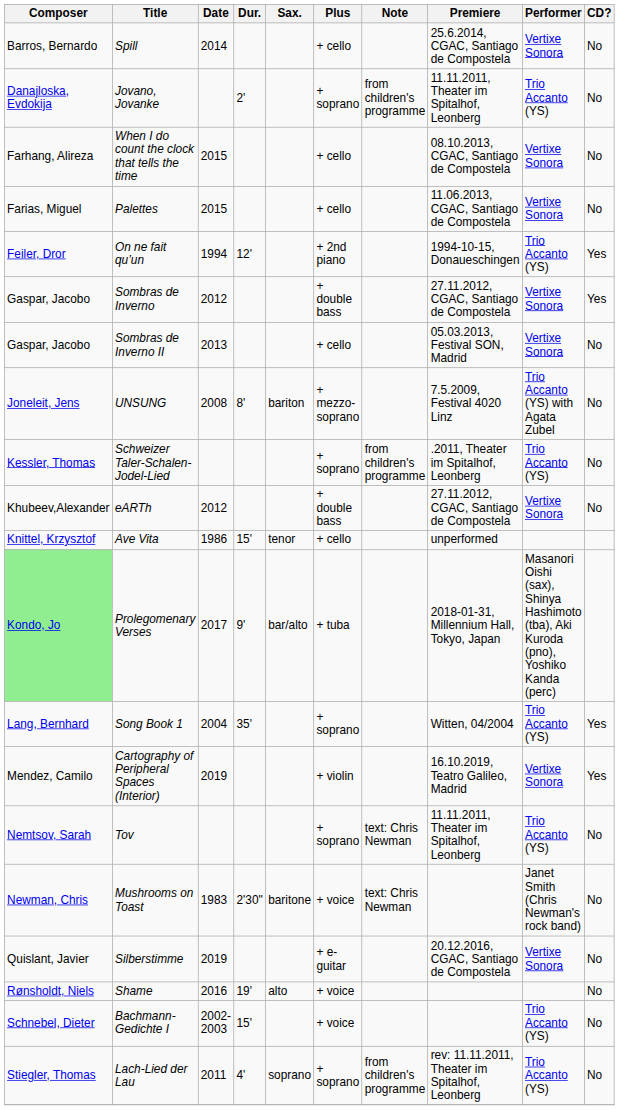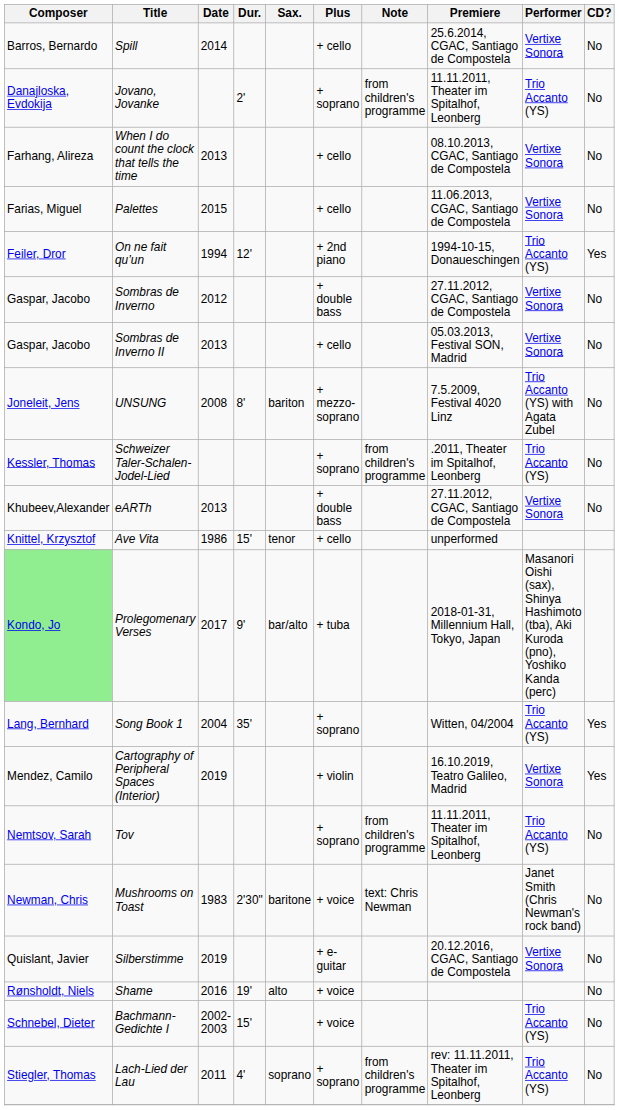 <table class="wikitable sortable">
 <tr>
 <th>Composer</th>
 <th>Title</th>
 <th>Date</th>
 <th>Dur.</th>
 <th>Sax.</th>
 <th>Plus</th>
 <th>Note</th>
 <th>Premiere</th>
 <th>Performer</th>
 <th>CD?</th>
 </tr>
 <tr>
 <td>Barros, Bernardo</td>
 <td><em>Spill</em></td>
 <td>2014</td>
 <td></td>
 <td></td>
 <td>+ cello</td>
 <td></td>
 <td>25.6.2014, CGAC, Santiago de Compostela</td>
 <td><a href='#'>Vertixe Sonora</a></td>
 <td>No</td>
 </tr>
 <tr>
 <td><a href='#'>Danajloska, Evdokija</a></td>
 <td><em>Jovano, Jovanke</em></td>
 <td></td>
 <td>2'</td>
 <td></td>
 <td>+ soprano</td>
 <td>from children's programme</td>
 <td>11.11.2011, Theater im Spitalhof, Leonberg</td>
 <td><a href='#'>Trio Accanto</a> (YS)</td>
 <td>No</td>
 </tr>
 <tr>
 <td>Farhang, Alireza</td>
 <td><em>When I do count the clock that tells the time</em></td>
-<td>2015</td>
+<td>2013</td>
 <td></td>
 <td></td>
 <td>+ cello</td>
 <td></td>
 <td>08.10.2013, CGAC, Santiago de Compostela</td>
 <td><a href='#'>Vertixe Sonora</a></td>
 <td>No</td>
 </tr>
 <tr>
 <td>Farias, Miguel</td>
 <td><em>Palettes</em></td>
 <td>2015</td>
 <td></td>
 <td></td>
 <td>+ cello</td>
 <td></td>
 <td>11.06.2013, CGAC, Santiago de Compostela</td>
 <td><a href='#'>Vertixe Sonora</a></td>
 <td>No</td>
 </tr>
 <tr>
 <td><a href='#'>Feiler, Dror</a></td>
 <td><em>On ne fait qu’un</em></td>
 <td>1994</td>
 <td>12'</td>
 <td></td>
 <td>+ 2nd piano</td>
 <td></td>
 <td>1994-10-15, Donaueschingen</td>
 <td><a href='#'>Trio Accanto</a> (YS)</td>
 <td>Yes</td>
 </tr>
 <tr>
 <td>Gaspar, Jacobo</td>
 <td><em>Sombras de Inverno</em></td>
 <td>2012</td>
 <td></td>
 <td></td>
 <td>+ double bass</td>
 <td></td>
 <td>27.11.2012, CGAC, Santiago de Compostela</td>
 <td><a href='#'>Vertixe Sonora</a></td>
-<td>Yes</td>
+<td>No</td>
 </tr>
 <tr>
 <td>Gaspar, Jacobo</td>
 <td><em>Sombras de Inverno II</em></td>
 <td>2013</td>
 <td></td>
 <td></td>
 <td>+ cello</td>
 <td></td>
 <td>05.03.2013, Festival SON, Madrid</td>
 <td><a href='#'>Vertixe Sonora</a></td>
 <td>No</td>
 </tr>
 <tr>
 <td><a href='#'>Joneleit, Jens</a></td>
 <td><em>UNSUNG</em></td>
 <td>2008</td>
 <td>8'</td>
 <td>bariton</td>
 <td>+ mezzo-soprano</td>
 <td></td>
 <td>7.5.2009, Festival 4020 Linz</td>
 <td><a href='#'>Trio Accanto</a> (YS) with Agata Zubel</td>
 <td>No</td>
 </tr>
 <tr>
 <td><a href='#'>Kessler, Thomas</a></td>
 <td><em>Schweizer Taler-Schalen-Jodel-Lied</em></td>
 <td></td>
 <td></td>
 <td></td>
 <td>+ soprano</td>
 <td>from children's programme</td>
 <td>.2011, Theater im Spitalhof, Leonberg</td>
 <td><a href='#'>Trio Accanto</a> (YS)</td>
 <td>No</td>
 </tr>
 <tr>
 <td>Khubeev,Alexander</td>
 <td><em>eARTh</em></td>
-<td>2012</td>
+<td>2013</td>
 <td></td>
 <td></td>
 <td>+ double bass</td>
 <td></td>
 <td>27.11.2012, CGAC, Santiago de Compostela</td>
 <td><a href='#'>Vertixe Sonora</a></td>
 <td>No</td>
 </tr>
 <tr>
 <td><a href='#'>Knittel, Krzysztof</a></td>
 <td><em>Ave Vita</em></td>
 <td>1986</td>
 <td>15'</td>
 <td>tenor</td>
 <td>+ cello</td>
 <td></td>
 <td>unperformed</td>
 <td></td>
 <td></td>
 </tr>
 <tr>
 <td style="background: lightgreen;"><a href='#'>Kondo, Jo</a></td>
 <td><em>Prolegomenary Verses</em></td>
 <td>2017</td>
 <td>9'</td>
 <td>bar/alto</td>
 <td>+ tuba</td>
 <td></td>
 <td>2018-01-31, Millennium Hall, Tokyo, Japan</td>
 <td>Masanori Oishi (sax), Shinya Hashimoto (tba), Aki Kuroda (pno), Yoshiko Kanda (perc)</td>
 <td></td>
 </tr>
 <tr>
 <td><a href='#'>Lang, Bernhard</a></td>
 <td><em>Song Book 1</em></td>
 <td>2004</td>
 <td>35'</td>
 <td></td>
 <td>+ soprano</td>
 <td></td>
 <td>Witten, 04/2004</td>
 <td><a href='#'>Trio Accanto</a> (YS)</td>
 <td>Yes</td>
 </tr>
 <tr>
 <td>Mendez, Camilo</td>
 <td><em>Cartography of Peripheral Spaces (Interior)</em></td>
 <td>2019</td>
 <td></td>
 <td></td>
 <td>+ violin</td>
 <td></td>
 <td>16.10.2019, Teatro Galileo, Madrid</td>
 <td><a href='#'>Vertixe Sonora</a></td>
 <td>Yes</td>
 </tr>
 <tr>
 <td><a href='#'>Nemtsov, Sarah</a></td>
 <td><em>Tov</em></td>
 <td></td>
 <td></td>
 <td></td>
 <td>+ soprano</td>
-<td>text: Chris Newman</td>
+<td>from children's programme</td>
 <td>11.11.2011, Theater im Spitalhof, Leonberg</td>
 <td><a href='#'>Trio Accanto</a> (YS)</td>
 <td>No</td>
 </tr>
 <tr>
 <td><a href='#'>Newman, Chris</a></td>
 <td><em>Mushrooms on Toast</em></td>
 <td>1983</td>
 <td>2'30"</td>
 <td>baritone</td>
 <td>+ voice</td>
 <td>text: Chris Newman</td>
 <td></td>
 <td>Janet Smith (Chris Newman's rock band)</td>
 <td>No</td>
 </tr>
 <tr>
 <td>Quislant, Javier</td>
 <td><em>Silberstimme</em></td>
 <td>2019</td>
 <td></td>
 <td></td>
 <td>+ e-guitar</td>
 <td></td>
 <td>20.12.2016, CGAC, Santiago de Compostela</td>
 <td><a href='#'>Vertixe Sonora</a></td>
 <td>No</td>
 </tr>
 <tr>
 <td><a href='#'>Rønsholdt, Niels</a></td>
 <td><em>Shame</em></td>
 <td>2016</td>
 <td>19'</td>
 <td>alto</td>
 <td>+ voice</td>
 <td></td>
 <td></td>
 <td></td>
 <td>No</td>
 </tr>
 <tr>
 <td><a href='#'>Schnebel, Dieter</a></td>
 <td><em>Bachmann-Gedichte I</em></td>
 <td>2002-2003</td>
 <td>15'</td>
 <td></td>
 <td>+ voice</td>
 <td></td>
 <td></td>
 <td><a href='#'>Trio Accanto</a> (YS)</td>
 <td>No</td>
 </tr>
 <tr>
 <td><a href='#'>Stiegler, Thomas</a></td>
 <td><em>Lach-Lied der Lau</em></td>
 <td>2011</td>
 <td>4'</td>
 <td>soprano</td>
 <td>+ soprano</td>
 <td>from children's programme</td>
 <td>rev: 11.11.2011, Theater im Spitalhof, Leonberg</td>
 <td><a href='#'>Trio Accanto</a> (YS)</td>
 <td>No</td>
 </tr>
 <tr>
 </tr>
 </table>
